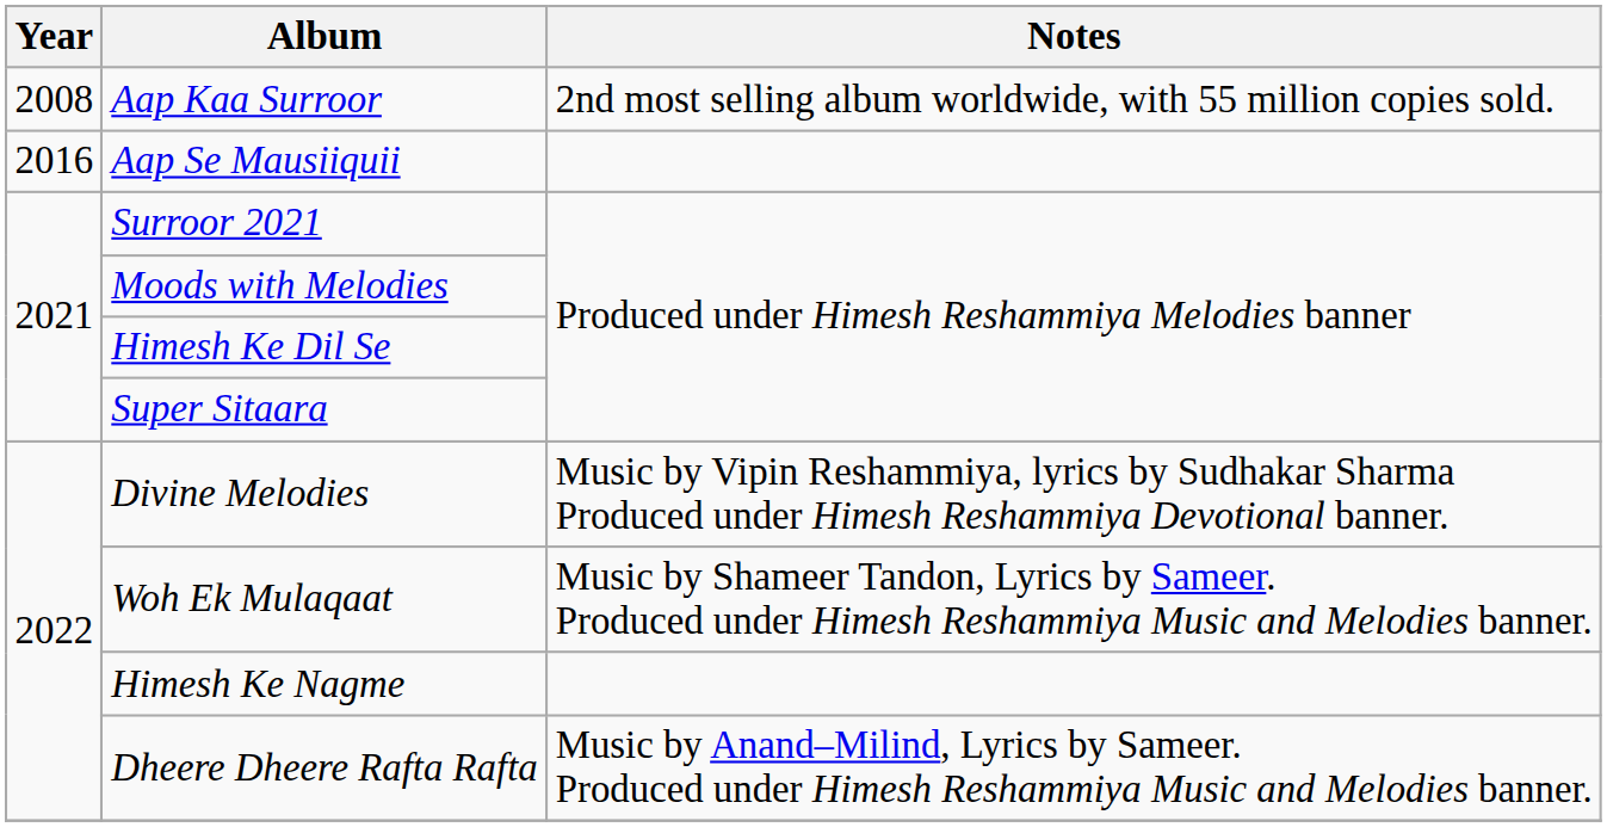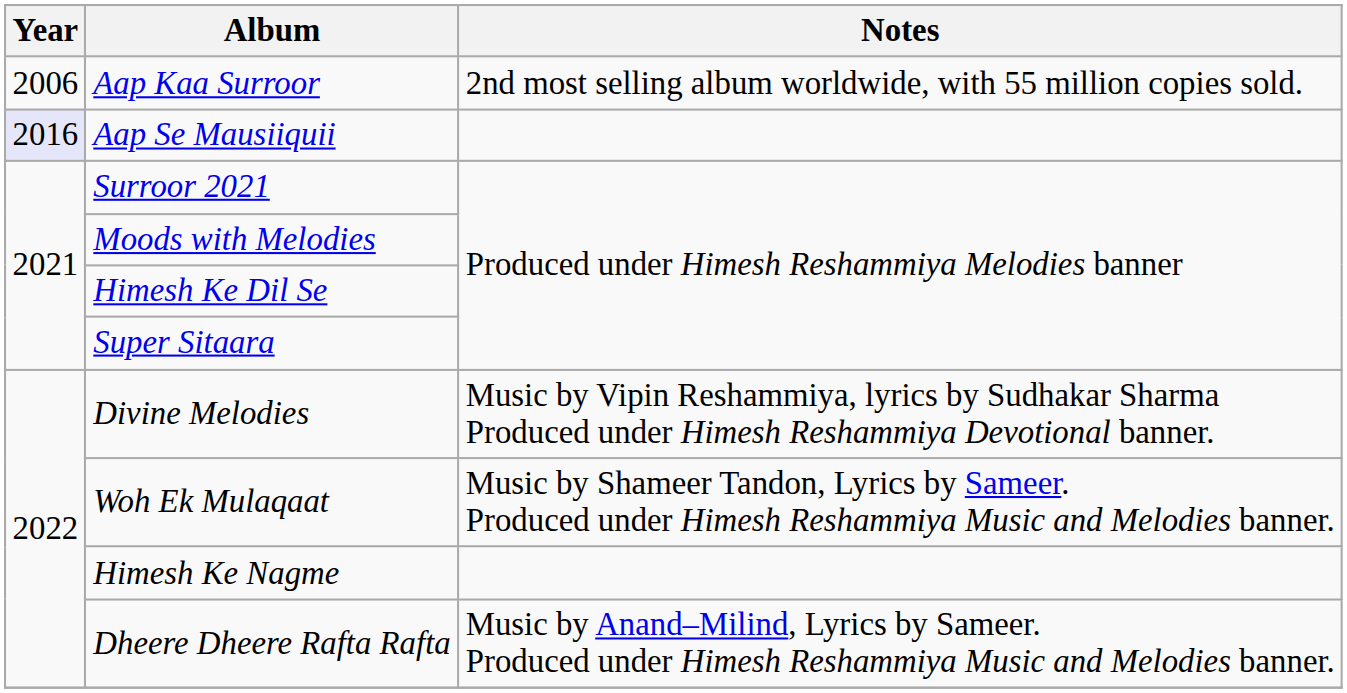 <table class="wikitable sortable">
 <tr>
 <th>Year</th>
 <th>Album</th>
 <th>Notes</th>
 </tr>
 <tr>
-<td>2008</td>
+<td>2006</td>
 <td><em><a href='#'>Aap Kaa Surroor</a></em></td>
 <td>2nd most selling album worldwide, with 55 million copies sold.</td>
 </tr>
 <tr>
-<td>2016</td>
+<td style="background: lavender;">2016</td>
 <td><em><a href='#'>Aap Se Mausiiquii</a></em></td>
 <td></td>
 </tr>
 <tr>
 <td rowspan="4">2021</td>
 <td><em><a href='#'>Surroor 2021</a></em></td>
 <td rowspan="4">Produced under <em>Himesh Reshammiya Melodies</em> banner</td>
 </tr>
 <tr>
 <td><em><a href='#'>Moods with Melodies</a></em></td>
 </tr>
 <tr>
 <td><em><a href='#'>Himesh Ke Dil Se</a></em></td>
 </tr>
 <tr>
 <td><em><a href='#'>Super Sitaara</a></em></td>
 </tr>
 <tr>
 <td rowspan=4>2022</td>
 <td><em>Divine Melodies</em></td>
 <td>Music by Vipin Reshammiya, lyrics by Sudhakar Sharma <br> Produced under <em>Himesh Reshammiya Devotional</em> banner.</td>
 </tr>
 <tr>
 <td><em>Woh Ek Mulaqaat</em></td>
 <td>Music by Shameer Tandon, Lyrics by <a href='#'>Sameer</a>. <br> Produced under <em>Himesh Reshammiya Music and Melodies</em> banner.</td>
 </tr>
 <tr>
 <td><em>Himesh Ke Nagme</em></td>
 <td></td>
 </tr>
 <tr>
 <td><em>Dheere Dheere Rafta Rafta</em></td>
 <td>Music by <a href='#'>Anand–Milind</a>, Lyrics by Sameer. <br> Produced under <em>Himesh Reshammiya Music and Melodies</em> banner.</td>
 </tr>
 <tr>
 </tr>
 </table>
